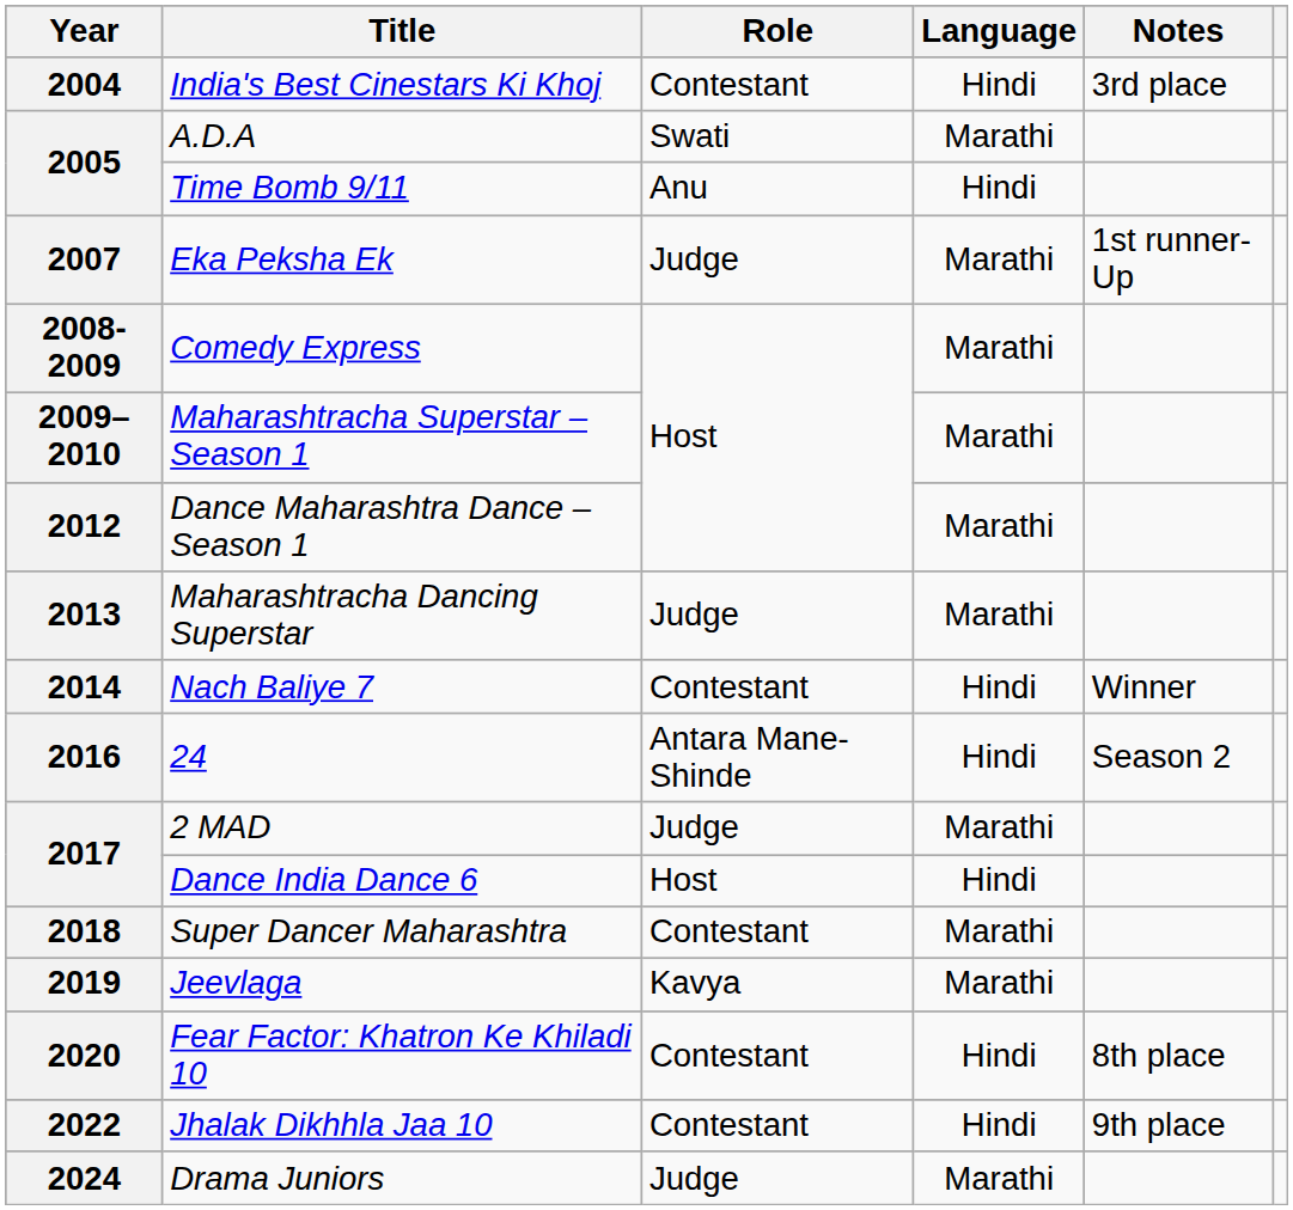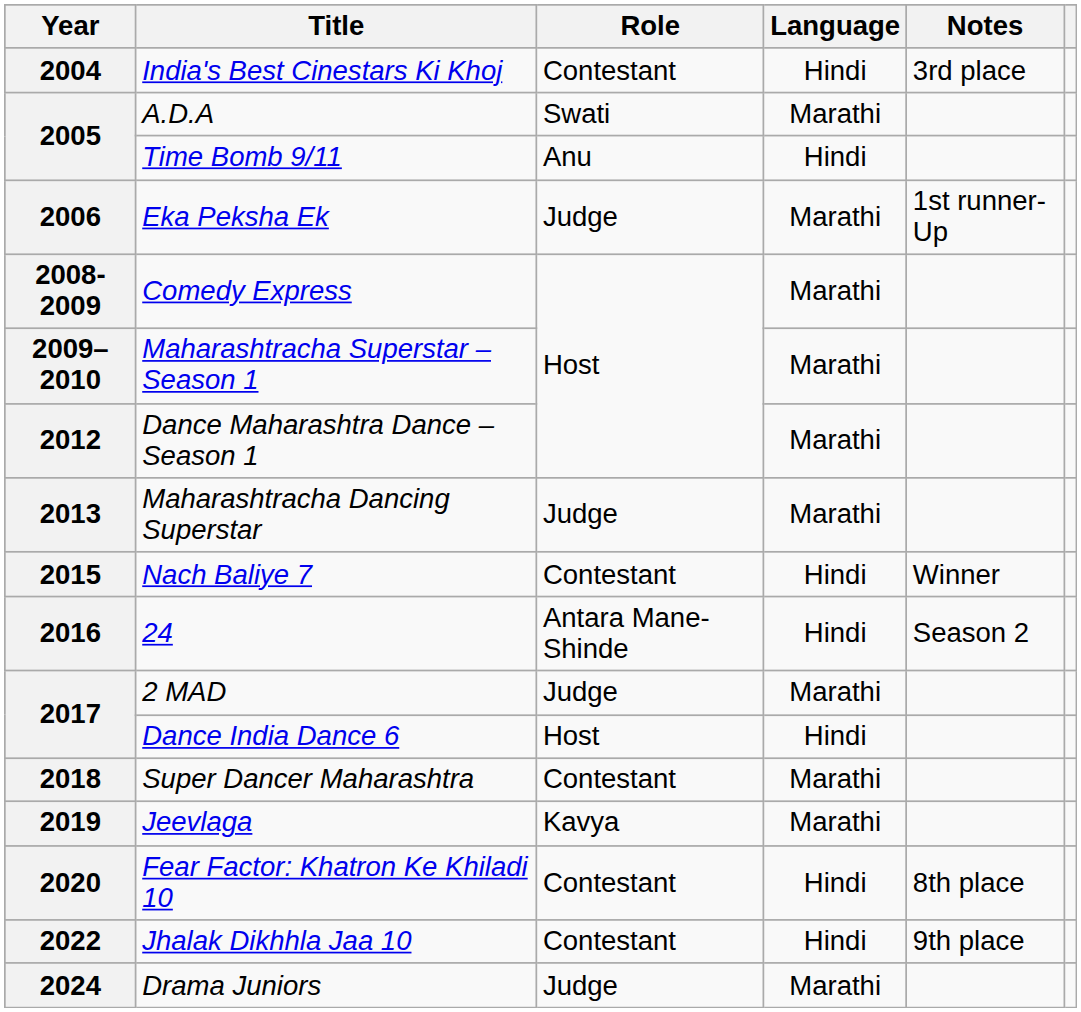 <table class="wikitable plainrowheaders sortable" style="margin-right: 0;">
 <tr>
 <th scope="col">Year</th>
 <th scope="col">Title</th>
 <th scope="col">Role</th>
 <th>Language</th>
 <th scope="col" class="unsortable">Notes</th>
 <th scope="col" class="unsortable"></th>
 </tr>
 <tr>
 <th scope="row" style="text-align: center;">2004</th>
 <td><em><a href='#'>India's Best Cinestars Ki Khoj</a></em></td>
 <td>Contestant</td>
 <td style="text-align: center;">Hindi</td>
 <td>3rd place</td>
 <td style="text-align: center;"></td>
 </tr>
 <tr>
 <th scope="row" rowspan="2" style="text-align: center;">2005</th>
 <td><em>A.D.A</em></td>
 <td>Swati</td>
 <td style="text-align: center;">Marathi</td>
 <td></td>
 <td style="text-align: center;"></td>
 </tr>
 <tr>
 <td><em><a href='#'>Time Bomb 9/11</a></em></td>
 <td>Anu</td>
 <td style="text-align: center;">Hindi</td>
 <td></td>
 <td style="text-align: center;"></td>
 </tr>
 <tr>
-<th scope="row" style="text-align: center;">2007</th>
+<th scope="row" style="text-align: center;">2006</th>
 <td><em><a href='#'>Eka Peksha Ek</a></em></td>
 <td>Judge</td>
 <td style="text-align: center;">Marathi</td>
 <td>1st runner-Up</td>
 <td style="text-align: center;"></td>
 </tr>
 <tr>
 <th scope="row" style="text-align: center;">2008-2009</th>
 <td><em><a href='#'>Comedy Express</a></em></td>
 <td rowspan="3">Host</td>
 <td style="text-align: center;">Marathi</td>
 <td></td>
 <td></td>
 </tr>
 <tr>
 <th scope="row" style="text-align: center;">2009–2010</th>
 <td><em><a href='#'>Maharashtracha Superstar – Season 1</a></em></td>
 <td style="text-align: center;">Marathi</td>
 <td></td>
 <td style="text-align: center;"></td>
 </tr>
 <tr>
 <th scope="row" style="text-align: center;">2012</th>
 <td><em>Dance Maharashtra Dance – Season 1</em></td>
 <td style="text-align: center;">Marathi</td>
 <td></td>
 <td style="text-align: center;"></td>
 </tr>
 <tr>
 <th scope="row" style="text-align: center;">2013</th>
 <td><em>Maharashtracha Dancing Superstar</em></td>
 <td>Judge</td>
 <td style="text-align: center;">Marathi</td>
 <td></td>
 <td></td>
 </tr>
 <tr>
-<th scope="row" style="text-align: center;">2014</th>
+<th scope="row" style="text-align: center;">2015</th>
 <td><em><a href='#'>Nach Baliye 7</a></em></td>
 <td>Contestant</td>
 <td style="text-align: center;">Hindi</td>
 <td>Winner</td>
 <td style="text-align: center;"></td>
 </tr>
 <tr>
 <th scope="row" style="text-align: center;">2016</th>
 <td><em><a href='#'>24</a></em></td>
 <td>Antara Mane-Shinde</td>
 <td style="text-align: center;">Hindi</td>
 <td>Season 2</td>
 <td style="text-align: center;"></td>
 </tr>
 <tr>
 <th scope="row" rowspan="2" style="text-align: center;">2017</th>
 <td><em>2 MAD</em></td>
 <td>Judge</td>
 <td style="text-align: center;">Marathi</td>
 <td></td>
 <td style="text-align: center;"></td>
 </tr>
 <tr>
 <td><em><a href='#'>Dance India Dance 6</a></em></td>
 <td>Host</td>
 <td style="text-align: center;">Hindi</td>
 <td></td>
 <td style="text-align: center;"></td>
 </tr>
 <tr>
 <th scope="row" style="text-align: center;">2018</th>
 <td><em>Super Dancer Maharashtra</em></td>
 <td>Contestant</td>
 <td style="text-align: center;">Marathi</td>
 <td></td>
 <td style="text-align: center;"></td>
 </tr>
 <tr>
 <th scope="row" style="text-align: center;">2019</th>
 <td><em><a href='#'>Jeevlaga</a></em></td>
 <td>Kavya</td>
 <td style="text-align: center;">Marathi</td>
 <td></td>
 <td style="text-align: center;"></td>
 </tr>
 <tr>
 <th scope="row" style="text-align: center;">2020</th>
 <td><em><a href='#'>Fear Factor: Khatron Ke Khiladi 10</a></em></td>
 <td>Contestant</td>
 <td style="text-align: center;">Hindi</td>
 <td>8th place</td>
 <td style="text-align: center;"></td>
 </tr>
 <tr>
 <th scope="row" style="text-align: center;">2022</th>
 <td><em><a href='#'>Jhalak Dikhhla Jaa 10</a></em></td>
 <td>Contestant</td>
 <td style="text-align: center;">Hindi</td>
 <td>9th place</td>
 <td style="text-align: center;"></td>
 </tr>
 <tr>
 <th scope="row" style="text-align: center;">2024</th>
 <td><em>Drama Juniors</em></td>
 <td>Judge</td>
 <td style="text-align: center;">Marathi</td>
 <td></td>
 <td style="text-align: center;"></td>
 </tr>
 </table>
